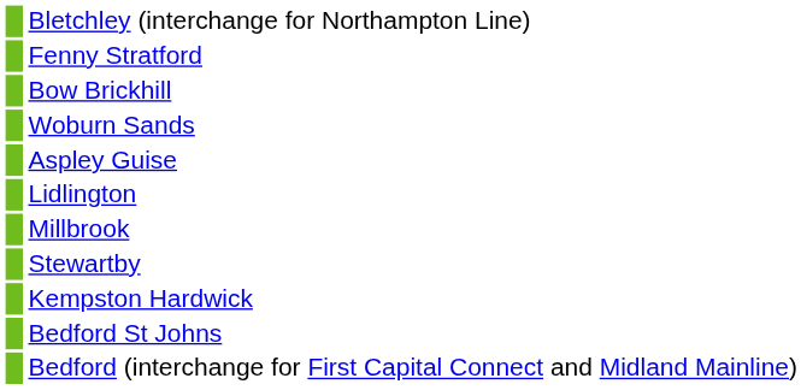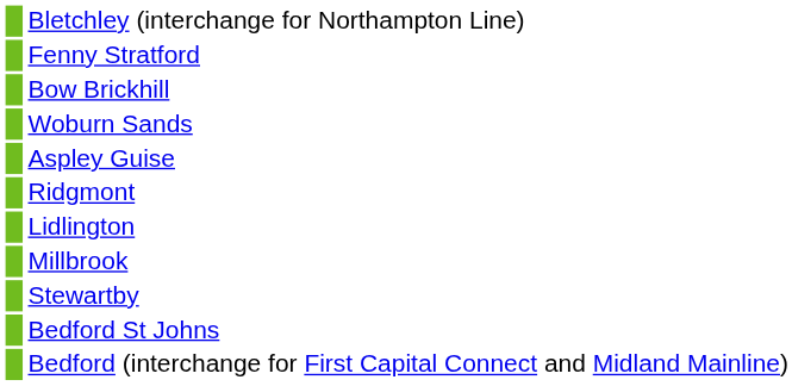 <table style="width: 70%;">
 <tr>
 <td style="background:#70BC1F;"> </td>
 <td><a href='#'>Bletchley</a> (interchange for Northampton Line)</td>
 </tr>
 <tr>
 <td style="background:#70BC1F;"> </td>
 <td><a href='#'>Fenny Stratford</a></td>
 </tr>
 <tr>
 <td style="background:#70BC1F;"> </td>
 <td><a href='#'>Bow Brickhill</a></td>
 </tr>
 <tr>
 <td style="background:#70BC1F;"> </td>
 <td><a href='#'>Woburn Sands</a></td>
 </tr>
 <tr>
 <td style="background:#70BC1F;"> </td>
 <td><a href='#'>Aspley Guise</a></td>
 </tr>
 <tr>
 <td style="background:#70BC1F;"> </td>
+<td><a href='#'>Ridgmont</a></td>
+</tr>
+<tr>
+<td style="background:#70BC1F;"> </td>
 <td><a href='#'>Lidlington</a></td>
 </tr>
 <tr>
 <td style="background:#70BC1F;"> </td>
 <td><a href='#'>Millbrook</a></td>
 </tr>
 <tr>
 <td style="background:#70BC1F;"> </td>
 <td><a href='#'>Stewartby</a></td>
 </tr>
 <tr>
 <td style="background:#70BC1F;"> </td>
-<td><a href='#'>Kempston Hardwick</a></td>
-</tr>
-<tr>
-<td style="background:#70BC1F;"> </td>
 <td><a href='#'>Bedford St Johns</a></td>
 </tr>
 <tr>
 <td style="background:#70BC1F;"> </td>
 <td><a href='#'>Bedford</a> (interchange for <a href='#'>First Capital Connect</a> and <a href='#'>Midland Mainline</a>)</td>
 </tr>
 </table>
